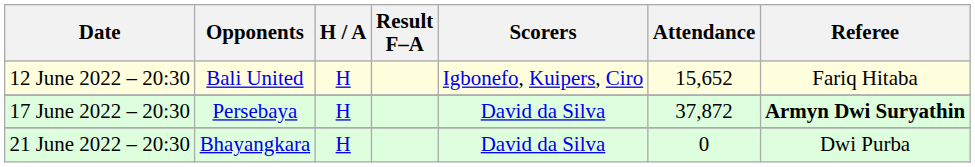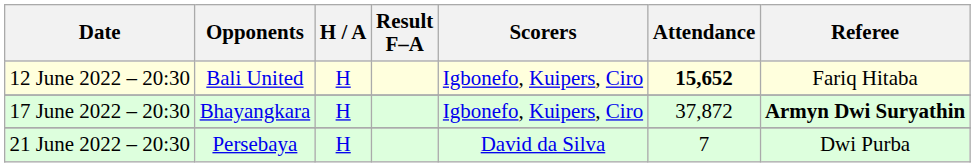 <table class="wikitable" style="text-align:center">
 <tr>
 <th>Date</th>
 <th>Opponents</th>
 <th>H / A</th>
 <th>Result<br>F–A</th>
 <th>Scorers</th>
 <th>Attendance</th>
 <th>Referee</th>
 </tr>
 <tr style="background:#ffffdd">
 <td>12 June 2022 – 20:30</td>
 <td><a href='#'>Bali United</a></td>
 <td><a href='#'>H</a></td>
 <td></td>
 <td><a href='#'>Igbonefo</a>, <a href='#'>Kuipers</a>, <a href='#'>Ciro</a></td>
-<td>15,652</td>
+<td><strong>15,652</strong></td>
 <td>Fariq Hitaba</td>
 </tr>
 <tr>
 </tr>
 <tr style="background:#ddffdd">
 <td>17 June 2022 – 20:30</td>
-<td><a href='#'>Persebaya</a></td>
+<td><a href='#'>Bhayangkara</a></td>
 <td><a href='#'>H</a></td>
 <td></td>
-<td><a href='#'>David da Silva</a></td>
+<td><a href='#'>Igbonefo</a>, <a href='#'>Kuipers</a>, <a href='#'>Ciro</a></td>
 <td>37,872</td>
 <td><strong>Armyn Dwi Suryathin</strong></td>
 </tr>
 <tr>
 </tr>
 <tr style="background:#ddffdd">
 <td>21 June 2022 – 20:30</td>
-<td><a href='#'>Bhayangkara</a></td>
+<td><a href='#'>Persebaya</a></td>
 <td><a href='#'>H</a></td>
 <td></td>
 <td><a href='#'>David da Silva</a></td>
-<td>0</td>
+<td>7</td>
 <td>Dwi Purba</td>
 </tr>
 </table>
